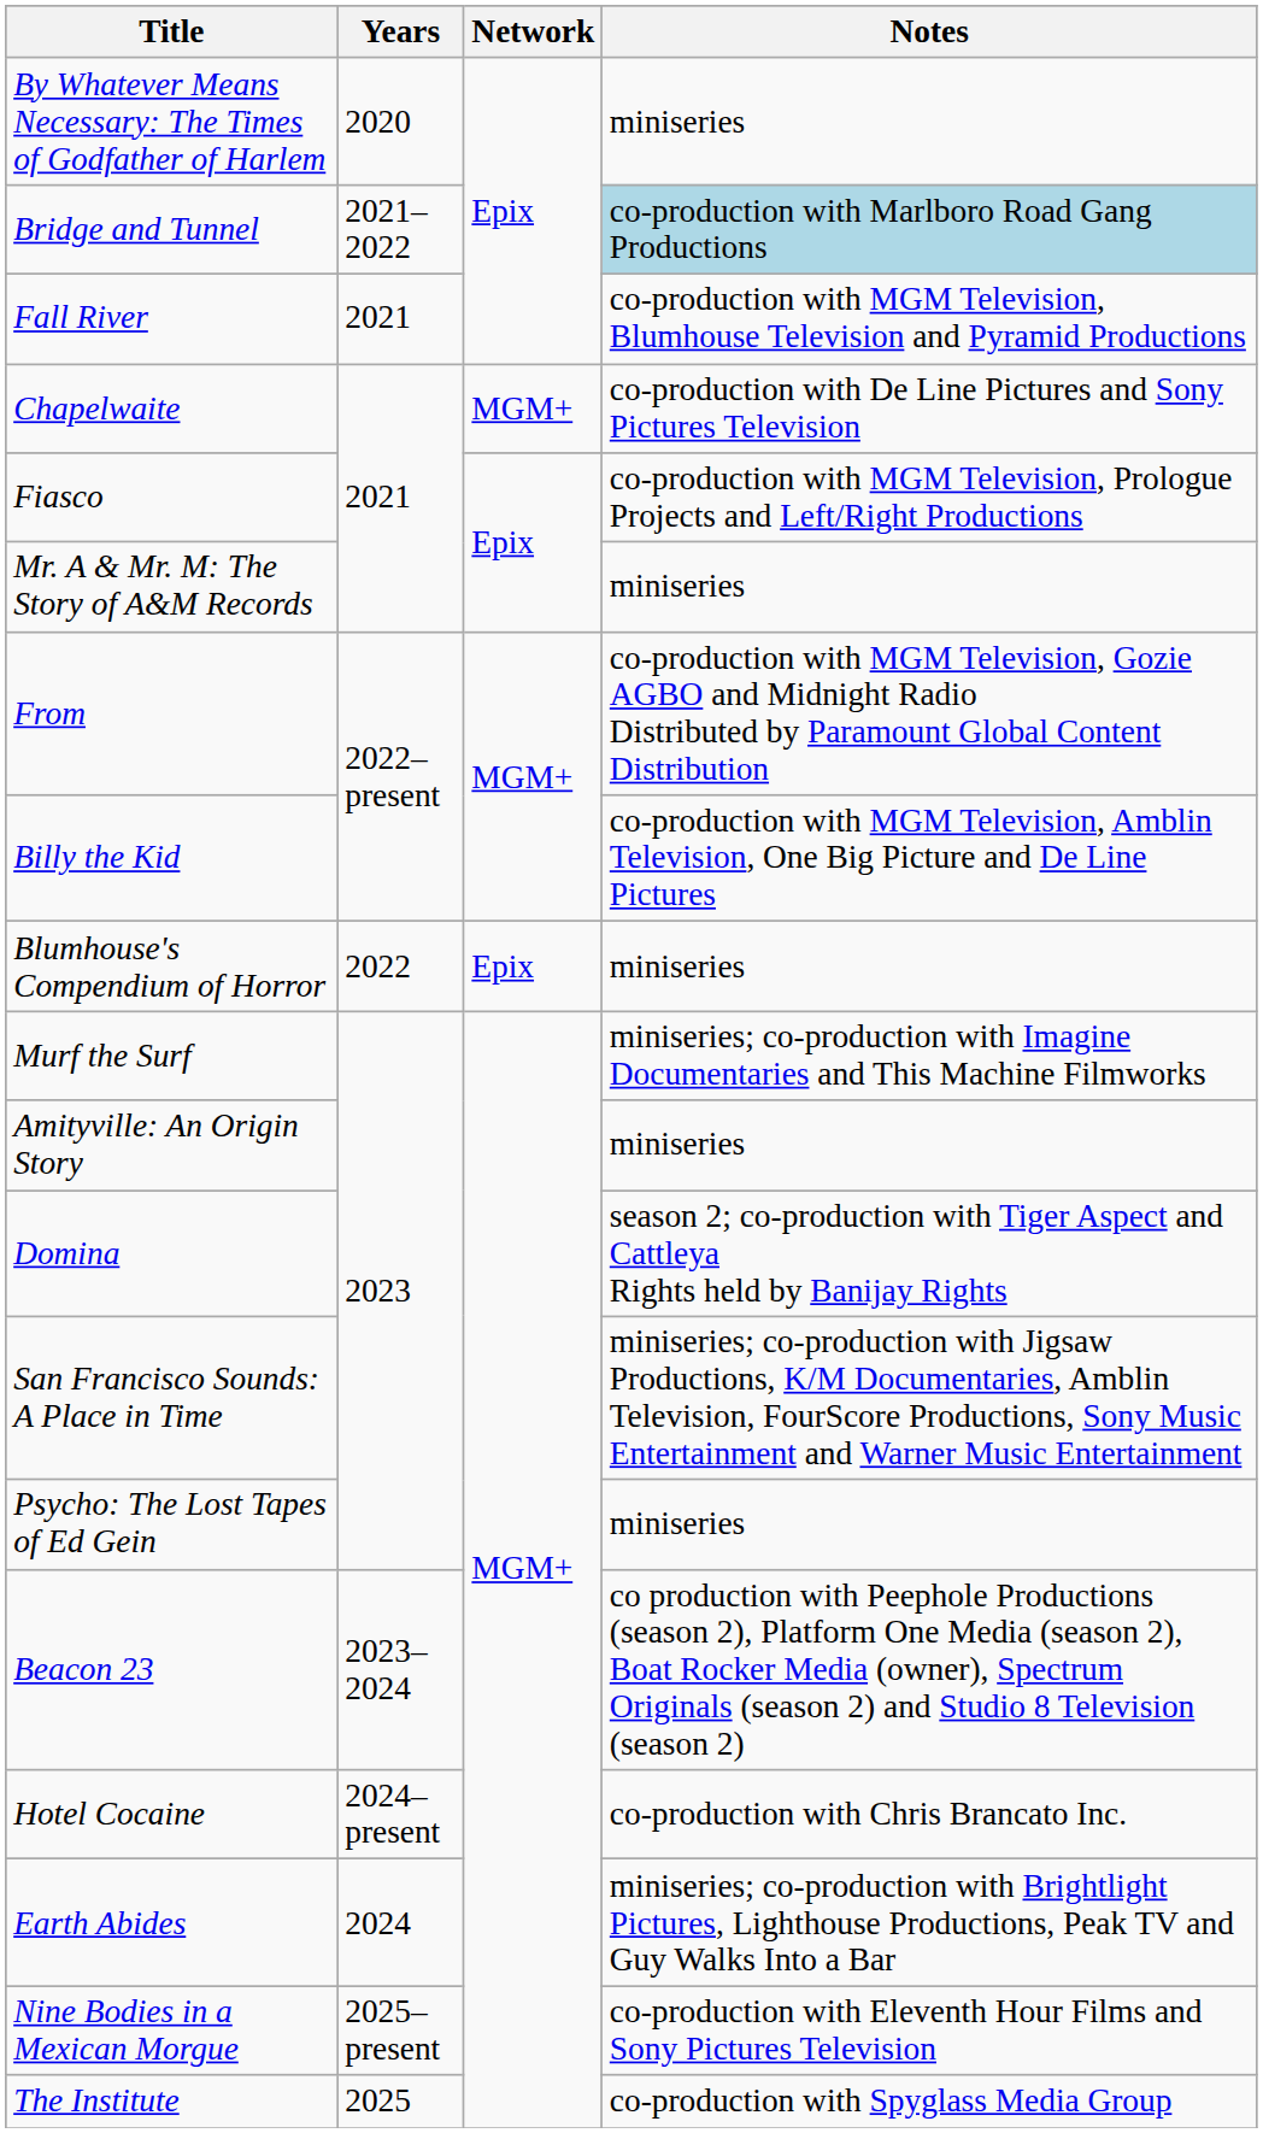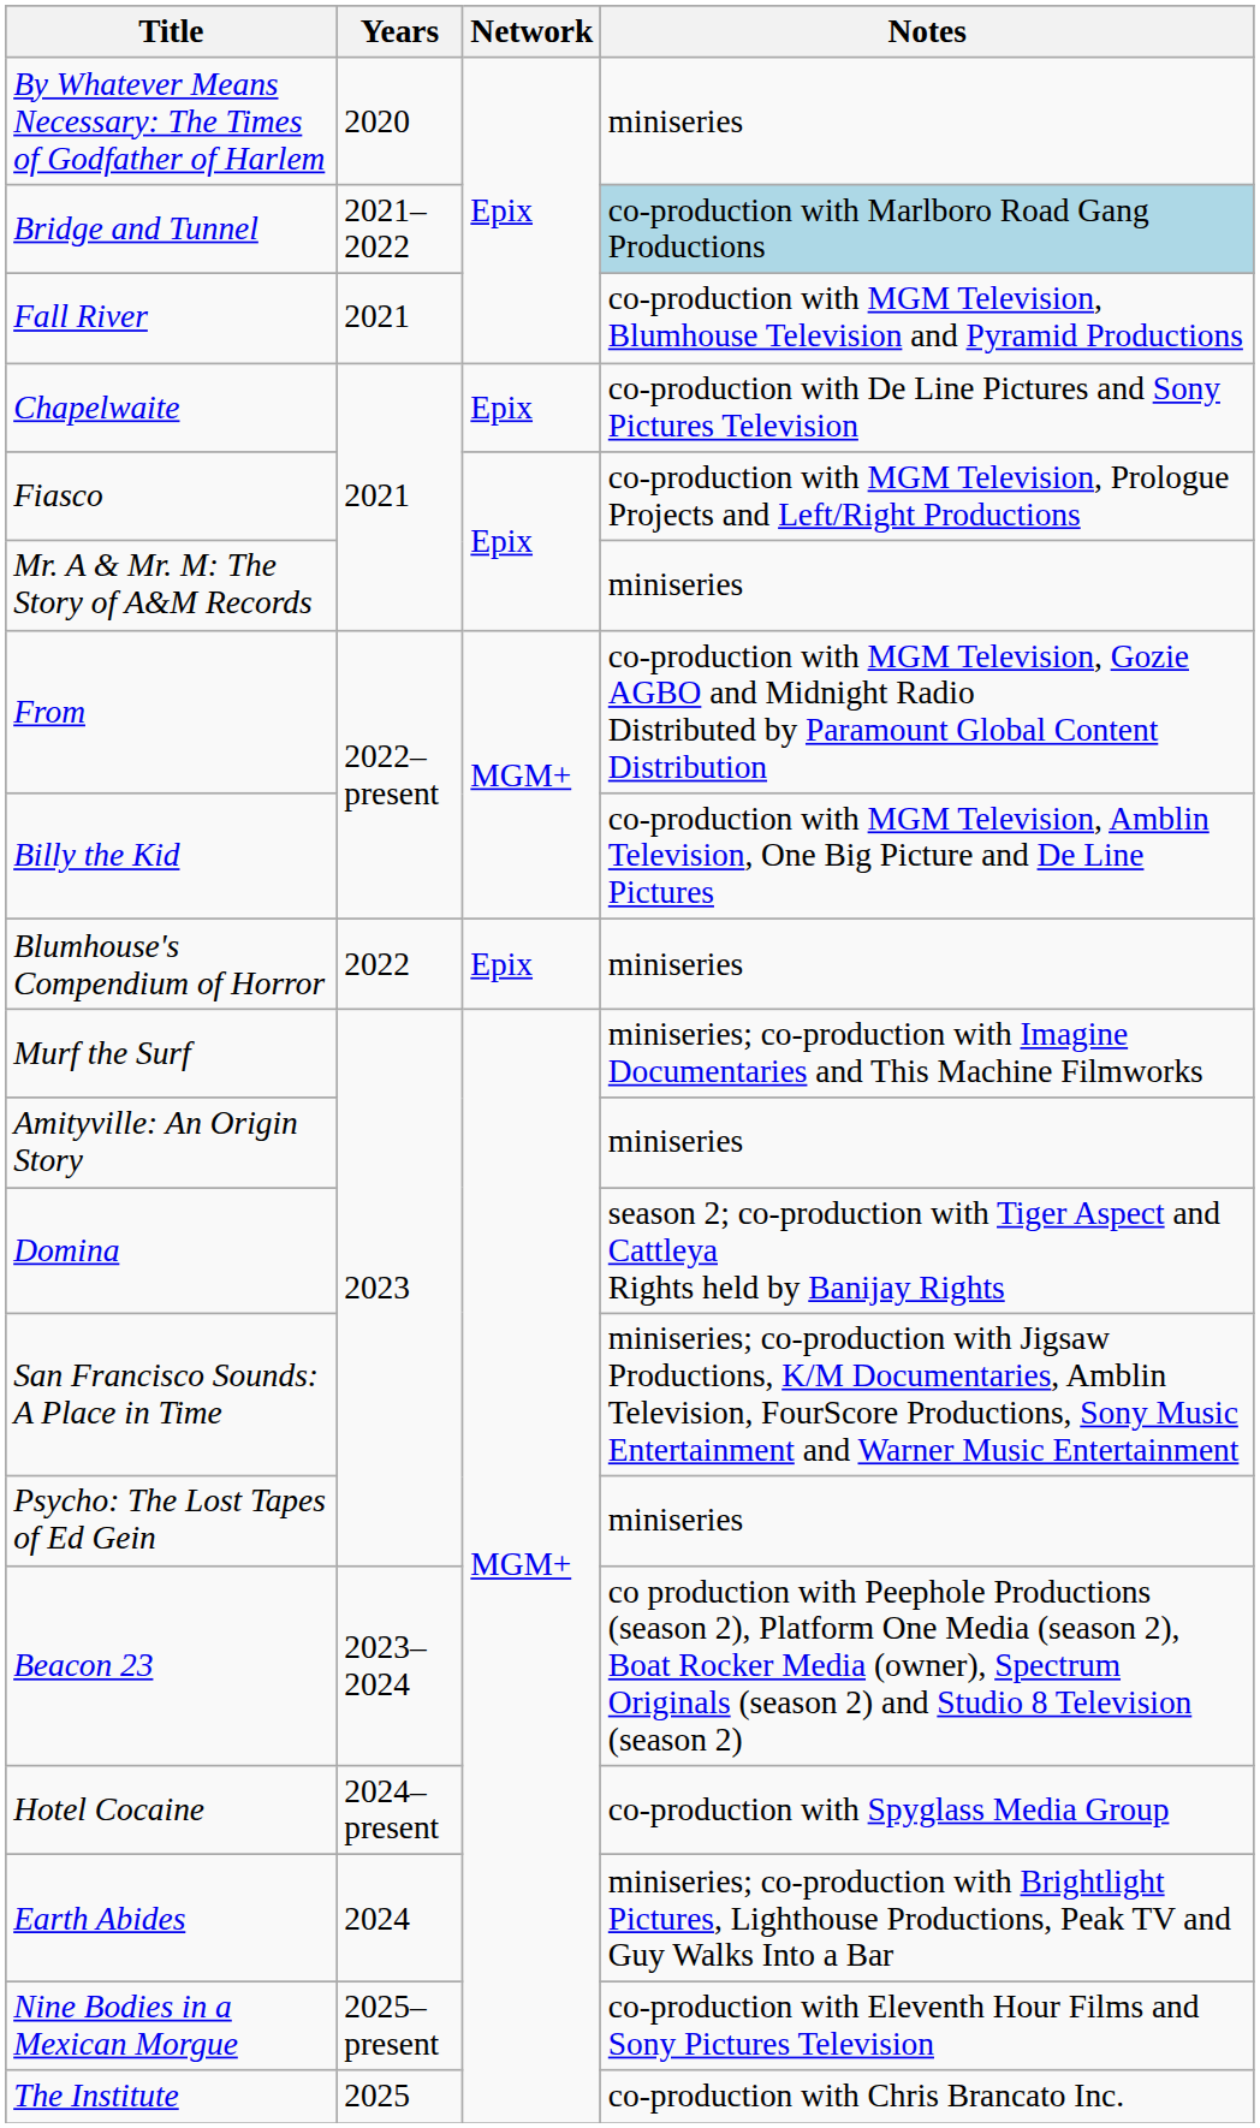 <table class="wikitable sortable">
 <tr>
 <th>Title</th>
 <th>Years</th>
 <th>Network</th>
 <th>Notes</th>
 </tr>
 <tr>
 <td><em><a href='#'>By Whatever Means Necessary: The Times of Godfather of Harlem</a></em></td>
 <td>2020</td>
 <td rowspan="3"><a href='#'>Epix</a></td>
 <td>miniseries</td>
 </tr>
 <tr>
 <td><em><a href='#'>Bridge and Tunnel</a></em></td>
 <td>2021–2022</td>
 <td style="background: lightblue;">co-production with Marlboro Road Gang Productions</td>
 </tr>
 <tr>
 <td><em><a href='#'>Fall River</a></em></td>
 <td>2021</td>
 <td>co-production with <a href='#'>MGM Television</a>, <a href='#'>Blumhouse Television</a> and <a href='#'>Pyramid Productions</a></td>
 </tr>
 <tr>
 <td><em><a href='#'>Chapelwaite</a></em></td>
 <td rowspan="3">2021</td>
-<td><a href='#'>MGM+</a></td>
+<td><a href='#'>Epix</a></td>
 <td>co-production with De Line Pictures and <a href='#'>Sony Pictures Television</a></td>
 </tr>
 <tr>
 <td><em>Fiasco</em></td>
 <td rowspan="2"><a href='#'>Epix</a></td>
 <td>co-production with <a href='#'>MGM Television</a>, Prologue Projects and <a href='#'>Left/Right Productions</a></td>
 </tr>
 <tr>
 <td><em>Mr. A & Mr. M: The Story of A&M Records</em></td>
 <td>miniseries</td>
 </tr>
 <tr>
 <td><em><a href='#'>From</a></em></td>
 <td rowspan="2">2022–present</td>
 <td rowspan="2"><a href='#'>MGM+</a></td>
 <td>co-production with <a href='#'>MGM Television</a>, <a href='#'>Gozie AGBO</a> and Midnight Radio<br>Distributed by <a href='#'>Paramount Global Content Distribution</a></td>
 </tr>
 <tr>
 <td><em><a href='#'>Billy the Kid</a></em></td>
 <td>co-production with <a href='#'>MGM Television</a>, <a href='#'>Amblin Television</a>, One Big Picture and <a href='#'>De Line Pictures</a></td>
 </tr>
 <tr>
 <td><em>Blumhouse's Compendium of Horror</em></td>
 <td>2022</td>
 <td><a href='#'>Epix</a></td>
 <td>miniseries</td>
 </tr>
 <tr>
 <td><em>Murf the Surf</em></td>
 <td rowspan="5">2023</td>
 <td rowspan="10"><a href='#'>MGM+</a></td>
 <td>miniseries; co-production with <a href='#'>Imagine Documentaries</a> and This Machine Filmworks</td>
 </tr>
 <tr>
 <td><em>Amityville: An Origin Story</em></td>
 <td>miniseries</td>
 </tr>
 <tr>
 <td><em><a href='#'>Domina</a></em></td>
 <td>season 2; co-production with <a href='#'>Tiger Aspect</a> and <a href='#'>Cattleya</a><br>Rights held by <a href='#'>Banijay Rights</a></td>
 </tr>
 <tr>
 <td><em>San Francisco Sounds: A Place in Time</em></td>
 <td>miniseries; co-production with Jigsaw Productions, <a href='#'>K/M Documentaries</a>, Amblin Television, FourScore Productions, <a href='#'>Sony Music Entertainment</a> and <a href='#'>Warner Music Entertainment</a></td>
 </tr>
 <tr>
 <td><em>Psycho: The Lost Tapes of Ed Gein</em></td>
 <td>miniseries</td>
 </tr>
 <tr>
 <td><em><a href='#'>Beacon 23</a></em></td>
 <td>2023–2024</td>
 <td>co production with Peephole Productions (season 2), Platform One Media (season 2), <a href='#'>Boat Rocker Media</a> (owner), <a href='#'>Spectrum Originals</a> (season 2) and <a href='#'>Studio 8 Television</a> (season 2)</td>
 </tr>
 <tr>
 <td><em>Hotel Cocaine</em></td>
 <td>2024–present</td>
-<td>co-production with Chris Brancato Inc.</td>
+<td>co-production with <a href='#'>Spyglass Media Group</a></td>
 </tr>
 <tr>
 <td><em><a href='#'>Earth Abides</a></em></td>
 <td>2024</td>
 <td>miniseries; co-production with <a href='#'>Brightlight Pictures</a>, Lighthouse Productions, Peak TV and Guy Walks Into a Bar</td>
 </tr>
 <tr>
 <td><em><a href='#'>Nine Bodies in a Mexican Morgue</a></em></td>
 <td>2025–present</td>
 <td>co-production with Eleventh Hour Films and <a href='#'>Sony Pictures Television</a></td>
 </tr>
 <tr>
 <td><em><a href='#'>The Institute</a></em></td>
 <td>2025</td>
-<td>co-production with <a href='#'>Spyglass Media Group</a></td>
+<td>co-production with Chris Brancato Inc.</td>
 </tr>
 </table>
